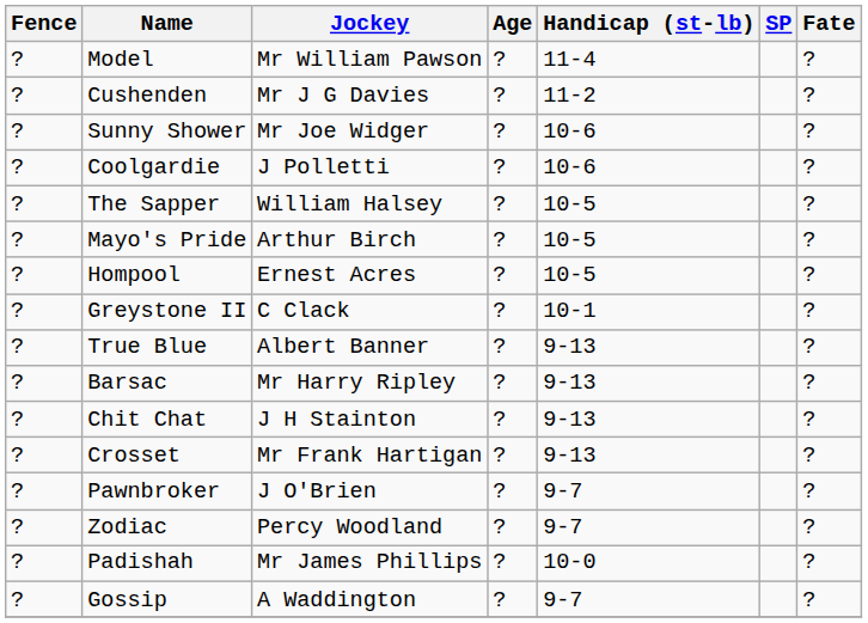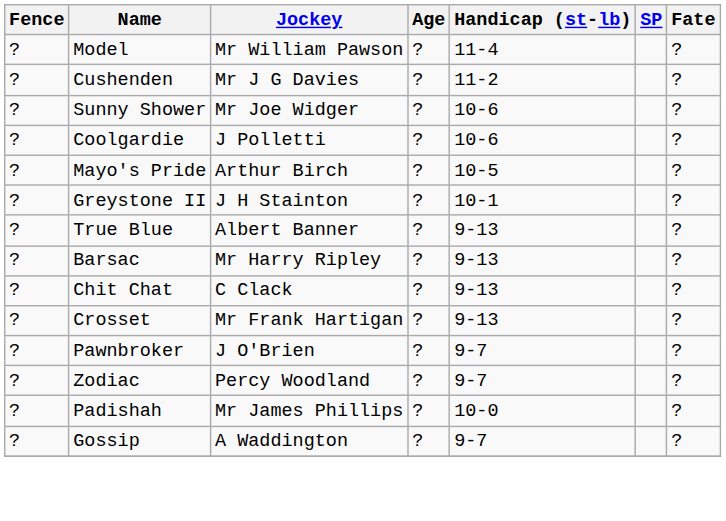 <table class="wikitable sortable">
 <tr>
 <th>Fence</th>
 <th>Name</th>
 <th><a href='#'>Jockey</a></th>
 <th>Age</th>
 <th>Handicap (<a href='#'>st</a>-<a href='#'>lb</a>)</th>
 <th><a href='#'>SP</a></th>
 <th>Fate</th>
 </tr>
 <tr>
 <td>?</td>
 <td>Model</td>
 <td>Mr William Pawson</td>
 <td>?</td>
 <td>11-4</td>
 <td></td>
 <td>?</td>
 </tr>
 <tr>
 <td>?</td>
 <td>Cushenden</td>
 <td>Mr J G Davies</td>
 <td>?</td>
 <td>11-2</td>
 <td></td>
 <td>?</td>
 </tr>
 <tr>
 <td>?</td>
 <td>Sunny Shower</td>
 <td>Mr Joe Widger</td>
 <td>?</td>
 <td>10-6</td>
 <td></td>
 <td>?</td>
 </tr>
 <tr>
 <td>?</td>
 <td>Coolgardie</td>
 <td>J Polletti</td>
 <td>?</td>
 <td>10-6</td>
 <td></td>
 <td>?</td>
 </tr>
 <tr>
 <td>?</td>
-<td>The Sapper</td>
-<td>William Halsey</td>
-<td>?</td>
-<td>10-5</td>
-<td></td>
-<td>?</td>
-</tr>
-<tr>
-<td>?</td>
 <td>Mayo's Pride</td>
 <td>Arthur Birch</td>
 <td>?</td>
 <td>10-5</td>
 <td></td>
 <td>?</td>
 </tr>
 <tr>
 <td>?</td>
-<td>Hompool</td>
-<td>Ernest Acres</td>
-<td>?</td>
-<td>10-5</td>
-<td></td>
-<td>?</td>
-</tr>
-<tr>
-<td>?</td>
 <td>Greystone II</td>
-<td>C Clack</td>
+<td>J H Stainton</td>
 <td>?</td>
 <td>10-1</td>
 <td></td>
 <td>?</td>
 </tr>
 <tr>
 <td>?</td>
 <td>True Blue</td>
 <td>Albert Banner</td>
 <td>?</td>
 <td>9-13</td>
 <td></td>
 <td>?</td>
 </tr>
 <tr>
 <td>?</td>
 <td>Barsac</td>
 <td>Mr Harry Ripley</td>
 <td>?</td>
 <td>9-13</td>
 <td></td>
 <td>?</td>
 </tr>
 <tr>
 <td>?</td>
 <td>Chit Chat</td>
-<td>J H Stainton</td>
+<td>C Clack</td>
 <td>?</td>
 <td>9-13</td>
 <td></td>
 <td>?</td>
 </tr>
 <tr>
 <td>?</td>
 <td>Crosset</td>
 <td>Mr Frank Hartigan</td>
 <td>?</td>
 <td>9-13</td>
 <td></td>
 <td>?</td>
 </tr>
 <tr>
 <td>?</td>
 <td>Pawnbroker</td>
 <td>J O'Brien</td>
 <td>?</td>
 <td>9-7</td>
 <td></td>
 <td>?</td>
 </tr>
 <tr>
 <td>?</td>
 <td>Zodiac</td>
 <td>Percy Woodland</td>
 <td>?</td>
 <td>9-7</td>
 <td></td>
 <td>?</td>
 </tr>
 <tr>
 <td>?</td>
 <td>Padishah</td>
 <td>Mr James Phillips</td>
 <td>?</td>
 <td>10-0</td>
 <td></td>
 <td>?</td>
 </tr>
 <tr>
 <td>?</td>
 <td>Gossip</td>
 <td>A Waddington</td>
 <td>?</td>
 <td>9-7</td>
 <td></td>
 <td>?</td>
 </tr>
 <tr>
 </tr>
 </table>
